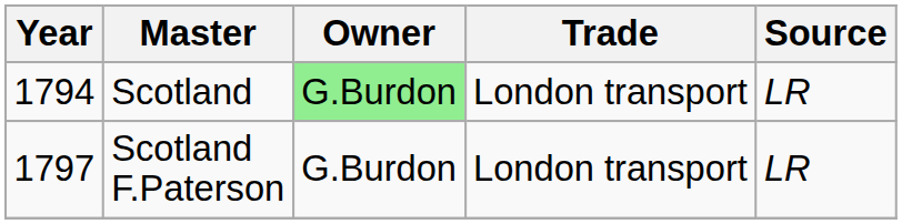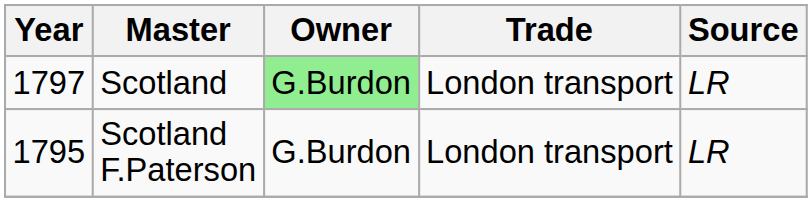 <table class=" wikitable">
 <tr>
 <th>Year</th>
 <th>Master</th>
 <th>Owner</th>
 <th>Trade</th>
 <th>Source</th>
 </tr>
 <tr>
-<td>1794</td>
+<td>1797</td>
 <td>Scotland</td>
 <td style="background: lightgreen;">G.Burdon</td>
 <td>London transport</td>
 <td><em>LR</em></td>
 </tr>
 <tr>
-<td>1797</td>
+<td>1795</td>
 <td>Scotland<br>F.Paterson</td>
 <td>G.Burdon</td>
 <td>London transport</td>
 <td><em>LR</em></td>
 </tr>
 <tr>
 </tr>
 </table>
